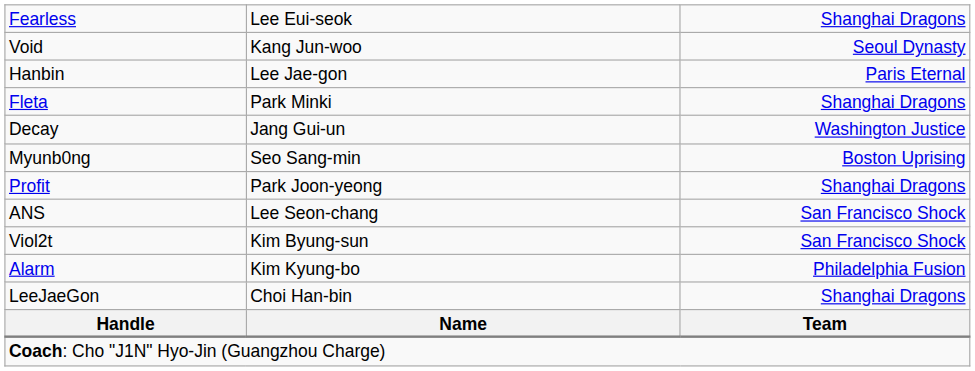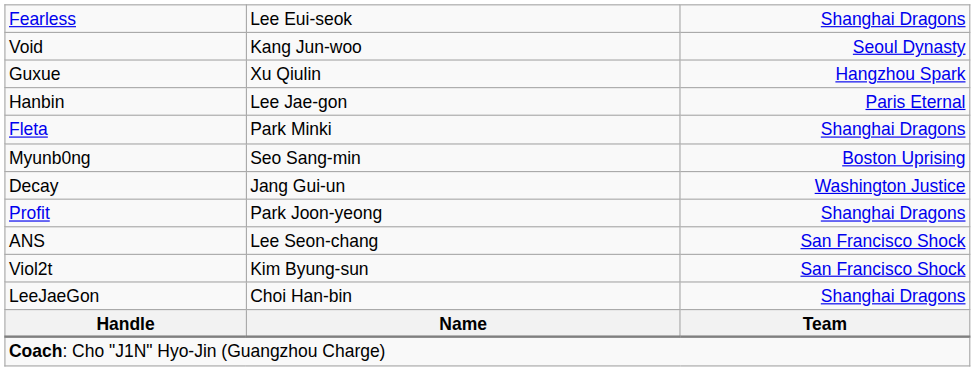 <table class="wikitable" style="width:95%; font-size:95%; float:right">
 <tr>
 <td><a href='#'>Fearless</a></td>
 <td>Lee Eui-seok</td>
 <td align= right><a href='#'>Shanghai Dragons</a></td>
 </tr>
 <tr>
 <td>Void</td>
 <td>Kang Jun-woo</td>
 <td align= right><a href='#'>Seoul Dynasty</a></td>
 </tr>
 <tr>
+<td>Guxue</td>
+<td>Xu Qiulin</td>
+<td align= right><a href='#'>Hangzhou Spark</a></td>
+</tr>
+<tr>
 <td>Hanbin</td>
 <td>Lee Jae-gon</td>
 <td align= right><a href='#'>Paris Eternal</a></td>
 </tr>
 <tr>
 <td><a href='#'>Fleta</a></td>
 <td>Park Minki</td>
 <td align= right><a href='#'>Shanghai Dragons</a></td>
 </tr>
 <tr>
+<td>Myunb0ng</td>
+<td>Seo Sang-min</td>
+<td align= right><a href='#'>Boston Uprising</a></td>
+</tr>
+<tr>
 <td>Decay</td>
 <td>Jang Gui-un</td>
 <td align= right><a href='#'>Washington Justice</a></td>
-</tr>
-<tr>
-<td>Myunb0ng</td>
-<td>Seo Sang-min</td>
-<td align= right><a href='#'>Boston Uprising</a></td>
 </tr>
 <tr>
 <td><a href='#'>Profit</a></td>
 <td>Park Joon-yeong</td>
 <td align= right><a href='#'>Shanghai Dragons</a></td>
 </tr>
 <tr>
 <td>ANS</td>
 <td>Lee Seon-chang</td>
 <td align= right><a href='#'>San Francisco Shock</a></td>
 </tr>
 <tr>
 <td>Viol2t</td>
 <td>Kim Byung-sun</td>
 <td align= right><a href='#'>San Francisco Shock</a></td>
 </tr>
 <tr>
-<td><a href='#'>Alarm</a></td>
-<td>Kim Kyung-bo</td>
-<td align= right><a href='#'>Philadelphia Fusion</a></td>
-</tr>
-<tr>
 <td>LeeJaeGon</td>
 <td>Choi Han-bin</td>
 <td align= right><a href='#'>Shanghai Dragons</a></td>
 </tr>
 <tr>
 <th style="width:25%;" scope="col">Handle</th>
 <th style="width:45%;" scope="col">Name</th>
 <th style="width:30%;" scope="col">Team</th>
 </tr>
 <tr>
 </tr>
 <tr>
 <td colspan="3" style="border-top:2px solid grey;"><strong>Coach</strong>: Cho "J1N" Hyo-Jin (Guangzhou Charge)</td>
 </tr>
 </table>
